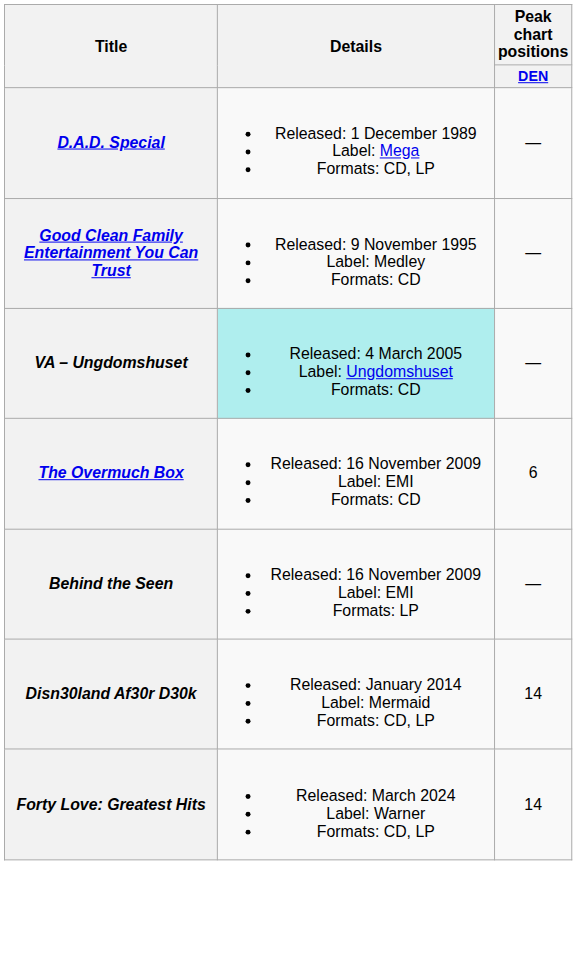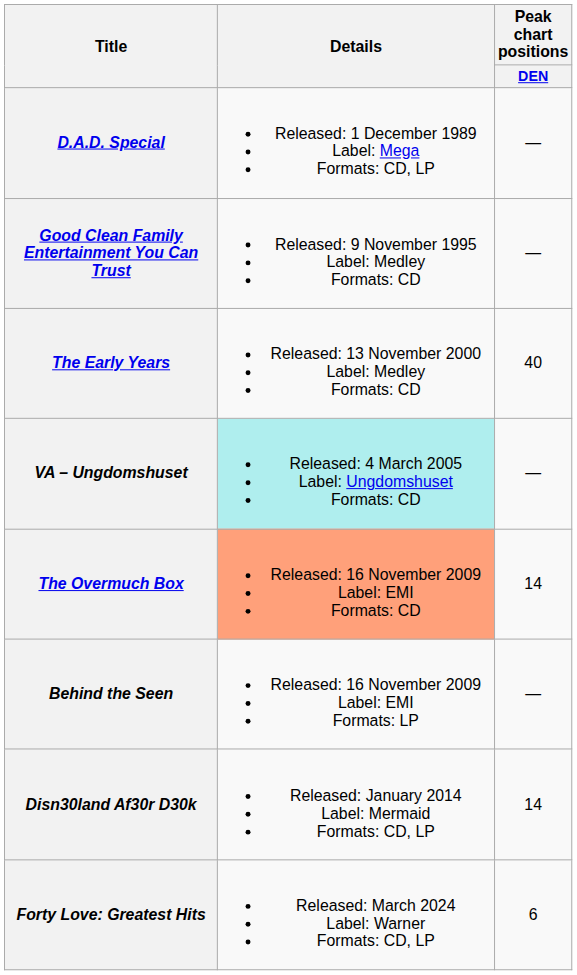 <table class="wikitable plainrowheaders" style="text-align:center;" border="1">
 <tr>
 <th scope="col" rowspan="2" style="width:13em;">Title</th>
 <th scope="col" rowspan="2" style="width:17em;">Details</th>
 <th scope="col" colspan="1">Peak chart positions</th>
 </tr>
 <tr>
 <th scope="col" style="width:3em;font-size:90%;"><a href='#'>DEN</a><br></th>
 </tr>
 <tr>
 <th scope="row"><em><a href='#'>D.A.D. Special</a></em></th>
 <td><br><ul><li>Released: 1 December 1989</li><li>Label: <a href='#'>Mega</a></li><li>Formats: CD, LP</li></ul></td>
 <td>—</td>
 </tr>
 <tr>
 <th scope="row"><em><a href='#'>Good Clean Family Entertainment You Can Trust</a></em></th>
 <td><br><ul><li>Released: 9 November 1995</li><li>Label: Medley</li><li>Formats: CD</li></ul></td>
 <td>—</td>
 </tr>
 <tr>
+<th scope="row"><em><a href='#'>The Early Years</a></em></th>
+<td><br><ul><li>Released: 13 November 2000</li><li>Label: Medley</li><li>Formats: CD</li></ul></td>
+<td>40</td>
+</tr>
+<tr>
 <th scope="row"><em>VA – Ungdomshuset</em></th>
 <td style="background: paleturquoise;"><br><ul><li>Released: 4 March 2005</li><li>Label: <a href='#'>Ungdomshuset</a></li><li>Formats: CD</li></ul></td>
 <td>—</td>
 </tr>
 <tr>
 <th scope="row"><em><a href='#'>The Overmuch Box</a></em></th>
-<td><br><ul><li>Released: 16 November 2009</li><li>Label: EMI</li><li>Formats: CD</li></ul></td>
-<td>6<br></td>
+<td style="background: lightsalmon;"><br><ul><li>Released: 16 November 2009</li><li>Label: EMI</li><li>Formats: CD</li></ul></td>
+<td>14</td>
 </tr>
 <tr>
 <th scope="row"><em>Behind the Seen</em></th>
 <td><br><ul><li>Released: 16 November 2009</li><li>Label: EMI</li><li>Formats: LP</li></ul></td>
 <td>—</td>
 </tr>
 <tr>
 <th scope="row"><em>Disn30land Af30r D30k</em></th>
 <td><br><ul><li>Released: January 2014</li><li>Label: Mermaid</li><li>Formats: CD, LP</li></ul></td>
 <td>14</td>
 </tr>
 <tr>
 <th scope="row"><em>Forty Love: Greatest Hits</em></th>
 <td><br><ul><li>Released: March 2024</li><li>Label: Warner</li><li>Formats: CD, LP</li></ul></td>
-<td>14</td>
+<td>6<br></td>
 </tr>
 </table>
